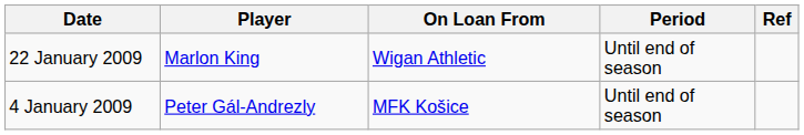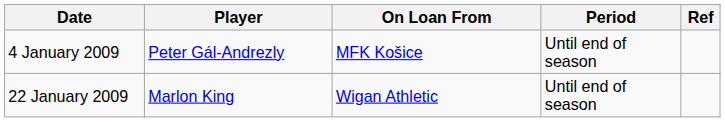 <table class="wikitable" style="font-size:95%;">
 <tr>
 <th width=125px>Date</th>
 <th width=170px>Player</th>
 <th width=190px>On Loan From</th>
 <th width=125px>Period</th>
 <th width=30px>Ref</th>
 </tr>
 <tr>
+<td>4 January 2009</td>
+<td> <a href='#'>Peter Gál-Andrezly</a></td>
+<td><a href='#'>MFK Košice</a></td>
+<td>Until end of season</td>
+<td></td>
+</tr>
+<tr>
 <td>22 January 2009</td>
 <td> <a href='#'>Marlon King</a></td>
 <td><a href='#'>Wigan Athletic</a></td>
 <td>Until end of season</td>
 <td></td>
 </tr>
-<tr>
-<td>4 January 2009</td>
-<td> <a href='#'>Peter Gál-Andrezly</a></td>
-<td><a href='#'>MFK Košice</a></td>
-<td>Until end of season</td>
-<td></td>
-</tr>
 </table>
